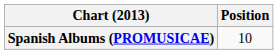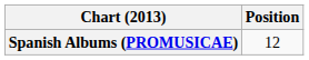 <table class="wikitable sortable plainrowheaders" style="text-align:center">
 <tr>
 <th scope="col">Chart (2013)</th>
 <th scope="col">Position</th>
 </tr>
 <tr>
 <th scope="row">Spanish Albums (<a href='#'>PROMUSICAE</a>)</th>
-<td>10</td>
+<td>12</td>
 </tr>
 </table>
